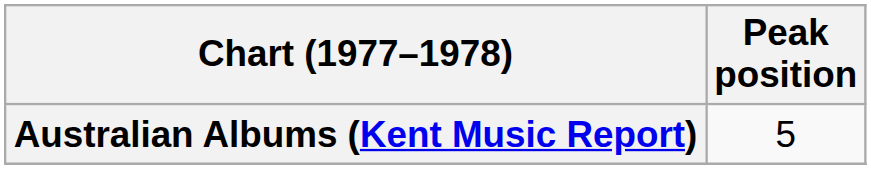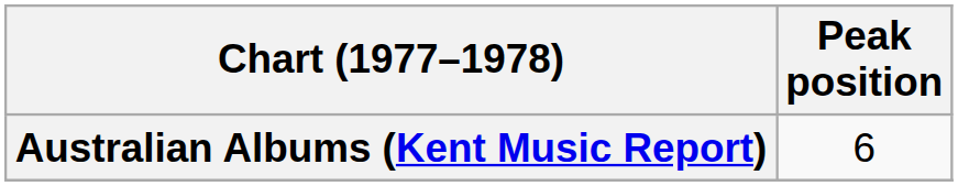 <table class="wikitable sortable plainrowheaders">
 <tr>
 <th scope="col">Chart (1977–1978)</th>
 <th scope="col">Peak<br>position</th>
 </tr>
 <tr>
 <th scope="row">Australian Albums (<a href='#'>Kent Music Report</a>)</th>
-<td style="text-align:center;">5</td>
+<td style="text-align:center;">6</td>
 </tr>
 <tr>
 </tr>
 <tr>
 </tr>
 </table>
